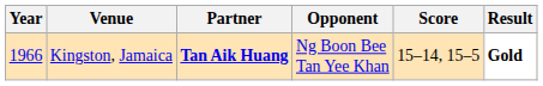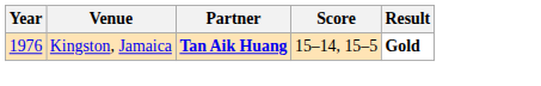 <table class="sortable wikitable" style="font-size: 90%;">
 <tr>
 <th>Year</th>
 <th>Venue</th>
 <th>Partner</th>
-<th>Opponent</th>
 <th>Score</th>
 <th>Result</th>
 </tr>
 <tr style="background:#FFE4B5">
-<td align="center"><a href='#'>1966</a></td>
+<td align="center"><a href='#'>1976</a></td>
 <td><a href='#'>Kingston</a>, <a href='#'>Jamaica</a></td>
 <td><strong> <a href='#'>Tan Aik Huang</a></strong></td>
-<td> <a href='#'>Ng Boon Bee</a><br> <a href='#'>Tan Yee Khan</a></td>
 <td>15–14, 15–5</td>
 <td style="text-align:left; background:white"> <strong>Gold</strong></td>
 </tr>
 </table>
